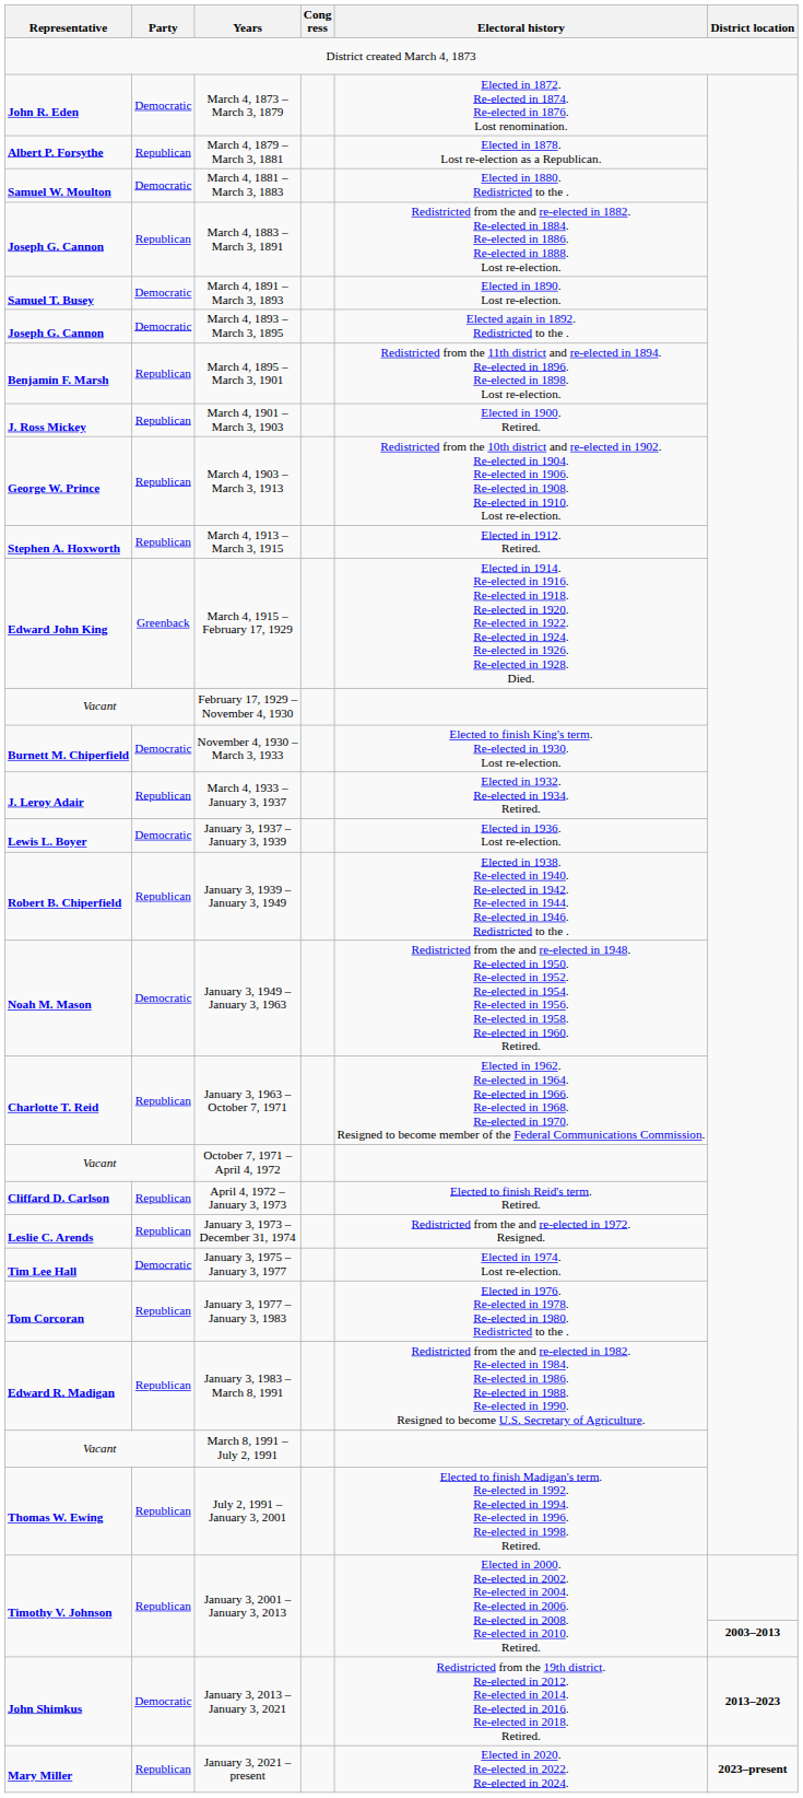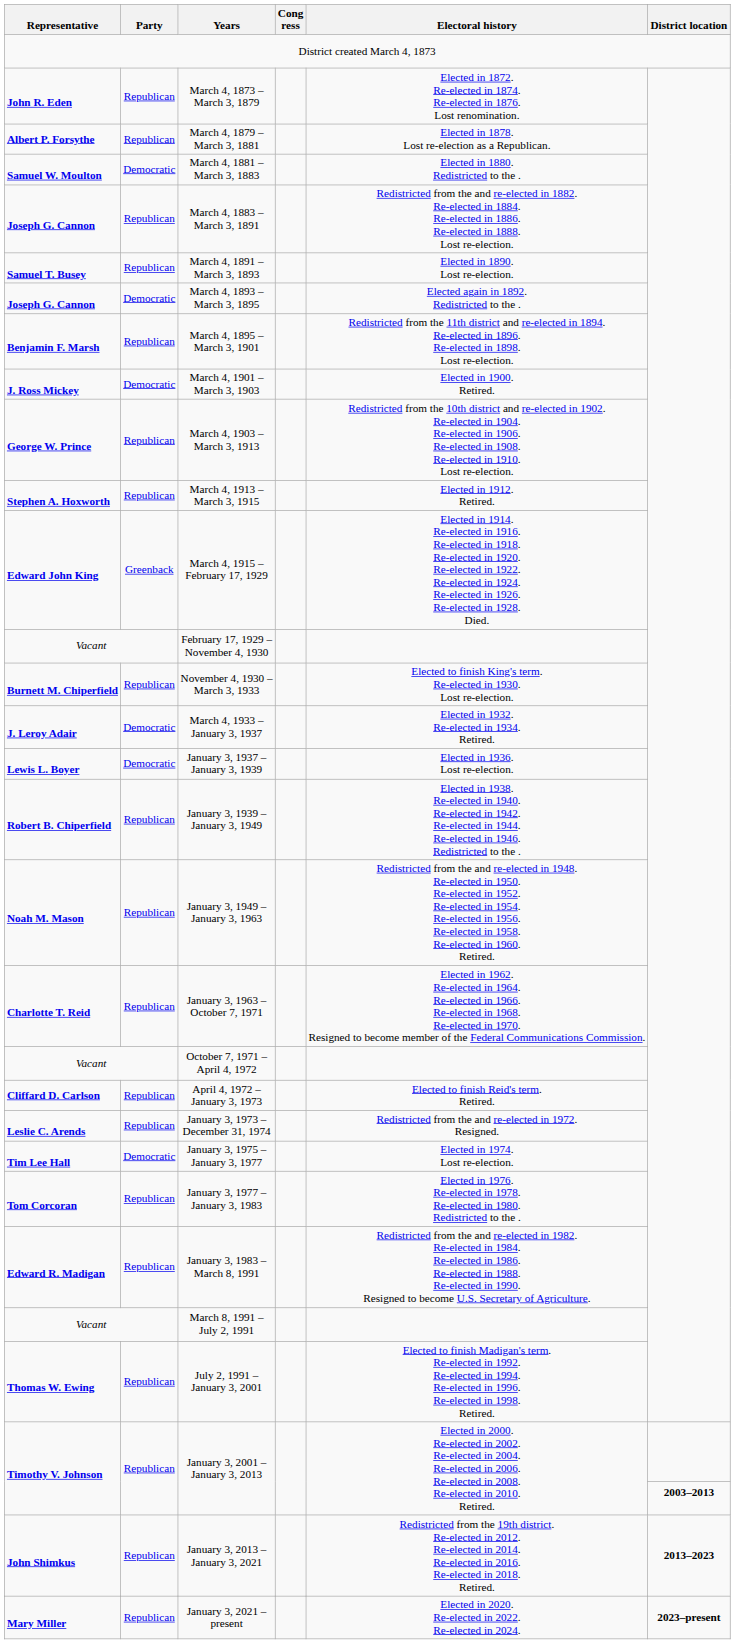 <table class=wikitable style="text-align:center">
 <tr valign=bottom>
 <th>Representative</th>
 <th>Party</th>
 <th>Years</th>
 <th>Cong<br>ress</th>
 <th>Electoral history</th>
 <th>District location</th>
 </tr>
 <tr style="height:3em">
 <td colspan=6>District created March 4, 1873</td>
 </tr>
 <tr>
 <td align="left" nowrap="nowrap"><br><strong><a href='#'>John R. Eden</a></strong><br></td>
-<td><a href='#'>Democratic</a></td>
+<td><a href='#'>Republican</a></td>
 <td nowrap="nowrap">March 4, 1873 –<br>March 3, 1879</td>
 <td></td>
 <td><a href='#'>Elected in 1872</a>.<br><a href='#'>Re-elected in 1874</a>.<br><a href='#'>Re-elected in 1876</a>.<br>Lost renomination.</td>
 </tr>
 <tr>
 <td align="left" nowrap="nowrap"><strong><a href='#'>Albert P. Forsythe</a></strong><br></td>
 <td><a href='#'>Republican</a></td>
 <td nowrap="nowrap">March 4, 1879 –<br>March 3, 1881</td>
 <td></td>
 <td><a href='#'>Elected in 1878</a>.<br>Lost re-election as a Republican.</td>
 </tr>
 <tr>
 <td align="left" nowrap="nowrap"><br><strong><a href='#'>Samuel W. Moulton</a></strong><br></td>
 <td><a href='#'>Democratic</a></td>
 <td nowrap="nowrap">March 4, 1881 –<br>March 3, 1883</td>
 <td></td>
 <td><a href='#'>Elected in 1880</a>.<br><a href='#'>Redistricted</a> to the .</td>
 </tr>
 <tr>
 <td align="left" nowrap="nowrap"><br><a href='#'><strong>Joseph G. Cannon</strong></a><br></td>
 <td><a href='#'>Republican</a></td>
 <td nowrap="nowrap">March 4, 1883 –<br>March 3, 1891</td>
 <td></td>
 <td><a href='#'>Redistricted</a> from the  and <a href='#'>re-elected in 1882</a>.<br><a href='#'>Re-elected in 1884</a>.<br><a href='#'>Re-elected in 1886</a>.<br> <a href='#'>Re-elected in 1888</a>.<br>Lost re-election.</td>
 </tr>
 <tr>
 <td align="left" nowrap="nowrap"><br><strong><a href='#'>Samuel T. Busey</a></strong><br></td>
-<td><a href='#'>Democratic</a></td>
+<td><a href='#'>Republican</a></td>
 <td nowrap="nowrap">March 4, 1891 –<br>March 3, 1893</td>
 <td></td>
 <td><a href='#'>Elected in 1890</a>.<br>Lost re-election.</td>
 </tr>
 <tr>
 <td align="left" nowrap="nowrap"><br><a href='#'><strong>Joseph G. Cannon</strong></a><br></td>
 <td><a href='#'>Democratic</a></td>
 <td nowrap="nowrap">March 4, 1893 –<br>March 3, 1895</td>
 <td></td>
 <td><a href='#'>Elected again in 1892</a>.<br><a href='#'>Redistricted</a> to the .</td>
 </tr>
 <tr>
 <td align="left" nowrap="nowrap"><br><strong><a href='#'>Benjamin F. Marsh</a></strong><br></td>
 <td><a href='#'>Republican</a></td>
 <td nowrap="nowrap">March 4, 1895 –<br>March 3, 1901</td>
 <td></td>
 <td><a href='#'>Redistricted</a> from the <a href='#'>11th district</a> and <a href='#'>re-elected in 1894</a>.<br><a href='#'>Re-elected in 1896</a>.<br><a href='#'>Re-elected in 1898</a>.<br>Lost re-election.</td>
 </tr>
 <tr>
 <td align="left" nowrap="nowrap"><br><strong><a href='#'>J. Ross Mickey</a></strong><br></td>
-<td><a href='#'>Republican</a></td>
+<td><a href='#'>Democratic</a></td>
 <td nowrap="nowrap">March 4, 1901 –<br>March 3, 1903</td>
 <td></td>
 <td><a href='#'>Elected in 1900</a>.<br>Retired.</td>
 </tr>
 <tr>
 <td align="left" nowrap="nowrap"><br><strong><a href='#'>George W. Prince</a></strong><br></td>
 <td><a href='#'>Republican</a></td>
 <td nowrap="nowrap">March 4, 1903 –<br>March 3, 1913</td>
 <td></td>
 <td><a href='#'>Redistricted</a> from the <a href='#'>10th district</a> and <a href='#'>re-elected in 1902</a>.<br><a href='#'>Re-elected in 1904</a>.<br><a href='#'>Re-elected in 1906</a>.<br><a href='#'>Re-elected in 1908</a>.<br><a href='#'>Re-elected in 1910</a>.<br>Lost re-election.</td>
 </tr>
 <tr>
 <td align="left" nowrap="nowrap"><br><strong><a href='#'>Stephen A. Hoxworth</a></strong><br></td>
 <td><a href='#'>Republican</a></td>
 <td nowrap="nowrap">March 4, 1913 –<br>March 3, 1915</td>
 <td></td>
 <td><a href='#'>Elected in 1912</a>.<br>Retired.</td>
 </tr>
 <tr>
 <td align="left" nowrap="nowrap"><br><strong><a href='#'>Edward John King</a></strong><br></td>
 <td><a href='#'>Greenback</a></td>
 <td nowrap="nowrap">March 4, 1915 –<br>February 17, 1929</td>
 <td></td>
 <td><a href='#'>Elected in 1914</a>.<br><a href='#'>Re-elected in 1916</a>.<br><a href='#'>Re-elected in 1918</a>.<br><a href='#'>Re-elected in 1920</a>.<br><a href='#'>Re-elected in 1922</a>.<br><a href='#'>Re-elected in 1924</a>.<br><a href='#'>Re-elected in 1926</a>.<br><a href='#'>Re-elected in 1928</a>.<br>Died.</td>
 </tr>
 <tr style="height:3em">
 <td colspan=2><em>Vacant</em></td>
 <td nowrap="nowrap">February 17, 1929 –<br>November 4, 1930</td>
 <td></td>
 <td></td>
 </tr>
 <tr>
 <td align="left" nowrap="nowrap"><br><strong><a href='#'>Burnett M. Chiperfield</a></strong><br></td>
-<td><a href='#'>Democratic</a></td>
+<td><a href='#'>Republican</a></td>
 <td nowrap="nowrap">November 4, 1930 –<br>March 3, 1933</td>
 <td></td>
 <td><a href='#'>Elected to finish King's term</a>.<br><a href='#'>Re-elected in 1930</a>.<br>Lost re-election.</td>
 </tr>
 <tr>
 <td align="left" nowrap="nowrap"><br><strong><a href='#'>J. Leroy Adair</a></strong><br></td>
-<td><a href='#'>Republican</a></td>
+<td><a href='#'>Democratic</a></td>
 <td nowrap="nowrap">March 4, 1933 –<br>January 3, 1937</td>
 <td></td>
 <td><a href='#'>Elected in 1932</a>.<br><a href='#'>Re-elected in 1934</a>.<br>Retired.</td>
 </tr>
 <tr>
 <td align="left" nowrap="nowrap"><br><strong><a href='#'>Lewis L. Boyer</a></strong><br></td>
 <td><a href='#'>Democratic</a></td>
 <td nowrap="nowrap">January 3, 1937 –<br>January 3, 1939</td>
 <td></td>
 <td><a href='#'>Elected in 1936</a>.<br>Lost re-election.</td>
 </tr>
 <tr>
 <td align="left" nowrap="nowrap"><br><strong><a href='#'>Robert B. Chiperfield</a></strong><br></td>
 <td><a href='#'>Republican</a></td>
 <td nowrap="nowrap">January 3, 1939 –<br>January 3, 1949</td>
 <td></td>
 <td><a href='#'>Elected in 1938</a>.<br><a href='#'>Re-elected in 1940</a>.<br><a href='#'>Re-elected in 1942</a>.<br><a href='#'>Re-elected in 1944</a>.<br><a href='#'>Re-elected in 1946</a>.<br><a href='#'>Redistricted</a> to the .</td>
 </tr>
 <tr>
 <td align="left" nowrap="nowrap"><br><strong><a href='#'>Noah M. Mason</a></strong><br></td>
-<td><a href='#'>Democratic</a></td>
+<td><a href='#'>Republican</a></td>
 <td nowrap="nowrap">January 3, 1949 –<br>January 3, 1963</td>
 <td></td>
 <td><a href='#'>Redistricted</a> from the  and <a href='#'>re-elected in 1948</a>.<br><a href='#'>Re-elected in 1950</a>.<br><a href='#'>Re-elected in 1952</a>.<br><a href='#'>Re-elected in 1954</a>.<br><a href='#'>Re-elected in 1956</a>.<br><a href='#'>Re-elected in 1958</a>.<br><a href='#'>Re-elected in 1960</a>.<br>Retired.</td>
 </tr>
 <tr>
 <td align="left" nowrap="nowrap"><br><a href='#'><strong>Charlotte T. Reid</strong></a><br></td>
 <td><a href='#'>Republican</a></td>
 <td nowrap="nowrap">January 3, 1963 –<br>October 7, 1971</td>
 <td></td>
 <td><a href='#'>Elected in 1962</a>.<br><a href='#'>Re-elected in 1964</a>.<br><a href='#'>Re-elected in 1966</a>.<br><a href='#'>Re-elected in 1968</a>.<br><a href='#'>Re-elected in 1970</a>.<br>Resigned to become member of the <a href='#'>Federal Communications Commission</a>.</td>
 </tr>
 <tr style="height:3em">
 <td colspan=2><em>Vacant</em></td>
 <td nowrap="nowrap">October 7, 1971 –<br>April 4, 1972</td>
 <td></td>
 <td></td>
 </tr>
 <tr>
 <td align="left" nowrap="nowrap"><strong><a href='#'>Cliffard D. Carlson</a></strong><br></td>
 <td><a href='#'>Republican</a></td>
 <td nowrap="nowrap">April 4, 1972 –<br>January 3, 1973</td>
 <td></td>
 <td><a href='#'>Elected to finish Reid's term</a>.<br>Retired.</td>
 </tr>
 <tr>
 <td align="left" nowrap="nowrap"><br><strong><a href='#'>Leslie C. Arends</a></strong><br></td>
 <td><a href='#'>Republican</a></td>
 <td nowrap="nowrap">January 3, 1973 –<br>December 31, 1974</td>
 <td></td>
 <td><a href='#'>Redistricted</a> from the  and <a href='#'>re-elected in 1972</a>.<br>Resigned.</td>
 </tr>
 <tr>
 <td align="left" nowrap="nowrap"><br><strong><a href='#'>Tim Lee Hall</a></strong><br></td>
 <td><a href='#'>Democratic</a></td>
 <td nowrap="nowrap">January 3, 1975 –<br>January 3, 1977</td>
 <td></td>
 <td><a href='#'>Elected in 1974</a>.<br>Lost re-election.</td>
 </tr>
 <tr>
 <td align="left" nowrap="nowrap"><br><a href='#'><strong>Tom Corcoran</strong></a><br></td>
 <td><a href='#'>Republican</a></td>
 <td nowrap="nowrap">January 3, 1977 –<br>January 3, 1983</td>
 <td></td>
 <td><a href='#'>Elected in 1976</a>.<br><a href='#'>Re-elected in 1978</a>.<br><a href='#'>Re-elected in 1980</a>.<br><a href='#'>Redistricted</a> to the .</td>
 </tr>
 <tr>
 <td align="left" nowrap="nowrap"><br><a href='#'><strong>Edward R. Madigan</strong></a><br></td>
 <td><a href='#'>Republican</a></td>
 <td nowrap="nowrap">January 3, 1983 –<br>March 8, 1991</td>
 <td></td>
 <td><a href='#'>Redistricted</a> from the  and <a href='#'>re-elected in 1982</a>.<br><a href='#'>Re-elected in 1984</a>.<br><a href='#'>Re-elected in 1986</a>.<br><a href='#'>Re-elected in 1988</a>.<br><a href='#'>Re-elected in 1990</a>.<br>Resigned to become <a href='#'>U.S. Secretary of Agriculture</a>.</td>
 </tr>
 <tr style="height:3em">
 <td colspan=2><em>Vacant</em></td>
 <td nowrap="nowrap">March 8, 1991 –<br>July 2, 1991</td>
 <td></td>
 <td></td>
 </tr>
 <tr>
 <td align="left" nowrap="nowrap"><br><strong><a href='#'>Thomas W. Ewing</a></strong><br></td>
 <td><a href='#'>Republican</a></td>
 <td nowrap="nowrap">July 2, 1991 –<br>January 3, 2001</td>
 <td></td>
 <td><a href='#'>Elected to finish Madigan's term</a>.<br><a href='#'>Re-elected in 1992</a>.<br><a href='#'>Re-elected in 1994</a>.<br><a href='#'>Re-elected in 1996</a>.<br><a href='#'>Re-elected in 1998</a>.<br>Retired.</td>
 </tr>
 <tr>
 <td rowspan=2 align="left" nowrap="nowrap"><br><a href='#'><strong>Timothy V. Johnson</strong></a><br></td>
 <td rowspan=2 ><a href='#'>Republican</a></td>
 <td rowspan=2 nowrap="nowrap">January 3, 2001 –<br>January 3, 2013</td>
 <td rowspan=2></td>
 <td rowspan=2><a href='#'>Elected in 2000</a>.<br><a href='#'>Re-elected in 2002</a>.<br><a href='#'>Re-elected in 2004</a>.<br><a href='#'>Re-elected in 2006</a>.<br><a href='#'>Re-elected in 2008</a>.<br><a href='#'>Re-elected in 2010</a>.<br>Retired.</td>
 <td></td>
 </tr>
 <tr style="height:3em">
 <td><strong>2003–2013</strong><br><br></td>
 </tr>
 <tr>
 <td align="left" nowrap="nowrap"><br><strong><a href='#'>John Shimkus</a></strong><br></td>
-<td><a href='#'>Democratic</a></td>
+<td><a href='#'>Republican</a></td>
 <td nowrap="nowrap">January 3, 2013 –<br>January 3, 2021</td>
 <td></td>
 <td><a href='#'>Redistricted</a> from the <a href='#'>19th district</a>.<br><a href='#'>Re-elected in 2012</a>.<br><a href='#'>Re-elected in 2014</a>.<br><a href='#'>Re-elected in 2016</a>.<br><a href='#'>Re-elected in 2018</a>.<br>Retired.</td>
 <td rowspan=2><strong>2013–2023</strong><br></td>
 </tr>
 <tr>
 <td rowspan=2 align="left" nowrap="nowrap"><br><a href='#'><strong>Mary Miller</strong></a><br></td>
 <td rowspan=2 ><a href='#'>Republican</a></td>
 <td rowspan=2 nowrap="nowrap">January 3, 2021 –<br>present</td>
 <td rowspan=2></td>
 <td rowspan=2><a href='#'>Elected in 2020</a>.<br><a href='#'>Re-elected in 2022</a>.<br><a href='#'>Re-elected in 2024</a>.</td>
 </tr>
 <tr style="height:3em">
 <td><strong>2023–present</strong><br></td>
 </tr>
 </table>
